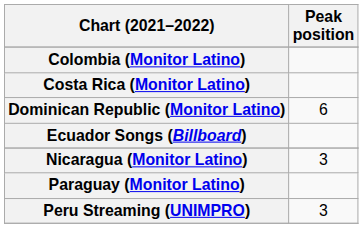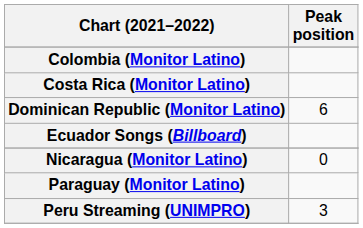 <table class="wikitable sortable plainrowheaders" style="text-align:center">
 <tr>
 <th scope="col">Chart (2021–2022)</th>
 <th scope="col">Peak<br>position</th>
 </tr>
 <tr>
 </tr>
 <tr>
 <th scope="row">Colombia (<a href='#'>Monitor Latino</a>)</th>
 <td></td>
 </tr>
 <tr>
 <th scope="row">Costa Rica (<a href='#'>Monitor Latino</a>)</th>
 <td></td>
 </tr>
 <tr>
 <th scope="row">Dominican Republic (<a href='#'>Monitor Latino</a>)</th>
 <td>6</td>
 </tr>
 <tr>
 <th scope="row">Ecuador Songs (<em><a href='#'>Billboard</a></em>)</th>
 <td></td>
 </tr>
 <tr>
 </tr>
 <tr>
 <th scope="row">Nicaragua (<a href='#'>Monitor Latino</a>)</th>
-<td>3</td>
+<td>0</td>
 </tr>
 <tr>
 <th scope="row">Paraguay (<a href='#'>Monitor Latino</a>)</th>
 <td></td>
 </tr>
 <tr>
 <th scope="row">Peru Streaming (<a href='#'>UNIMPRO</a>)</th>
 <td>3</td>
 </tr>
 <tr>
 </tr>
 <tr>
 </tr>
 <tr>
 </tr>
 <tr>
 </tr>
 </table>
